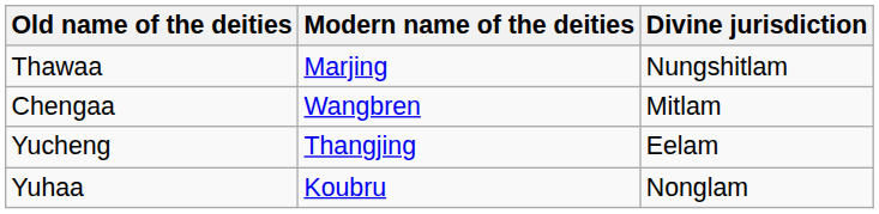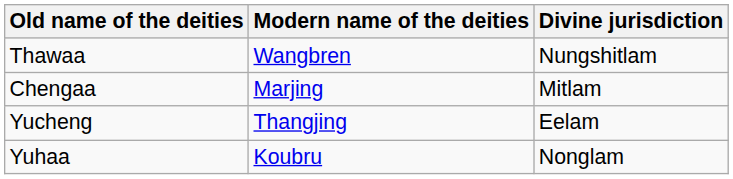 <table class="wikitable">
 <tr>
 <th>Old name of the deities</th>
 <th>Modern name of the deities</th>
 <th>Divine jurisdiction</th>
 </tr>
 <tr>
 <td>Thawaa</td>
-<td><a href='#'>Marjing</a></td>
+<td><a href='#'>Wangbren</a></td>
 <td>Nungshitlam</td>
 </tr>
 <tr>
 <td>Chengaa</td>
-<td><a href='#'>Wangbren</a></td>
+<td><a href='#'>Marjing</a></td>
 <td>Mitlam</td>
 </tr>
 <tr>
 <td>Yucheng</td>
 <td><a href='#'>Thangjing</a></td>
 <td>Eelam</td>
 </tr>
 <tr>
 <td>Yuhaa</td>
 <td><a href='#'>Koubru</a></td>
 <td>Nonglam</td>
 </tr>
 </table>
